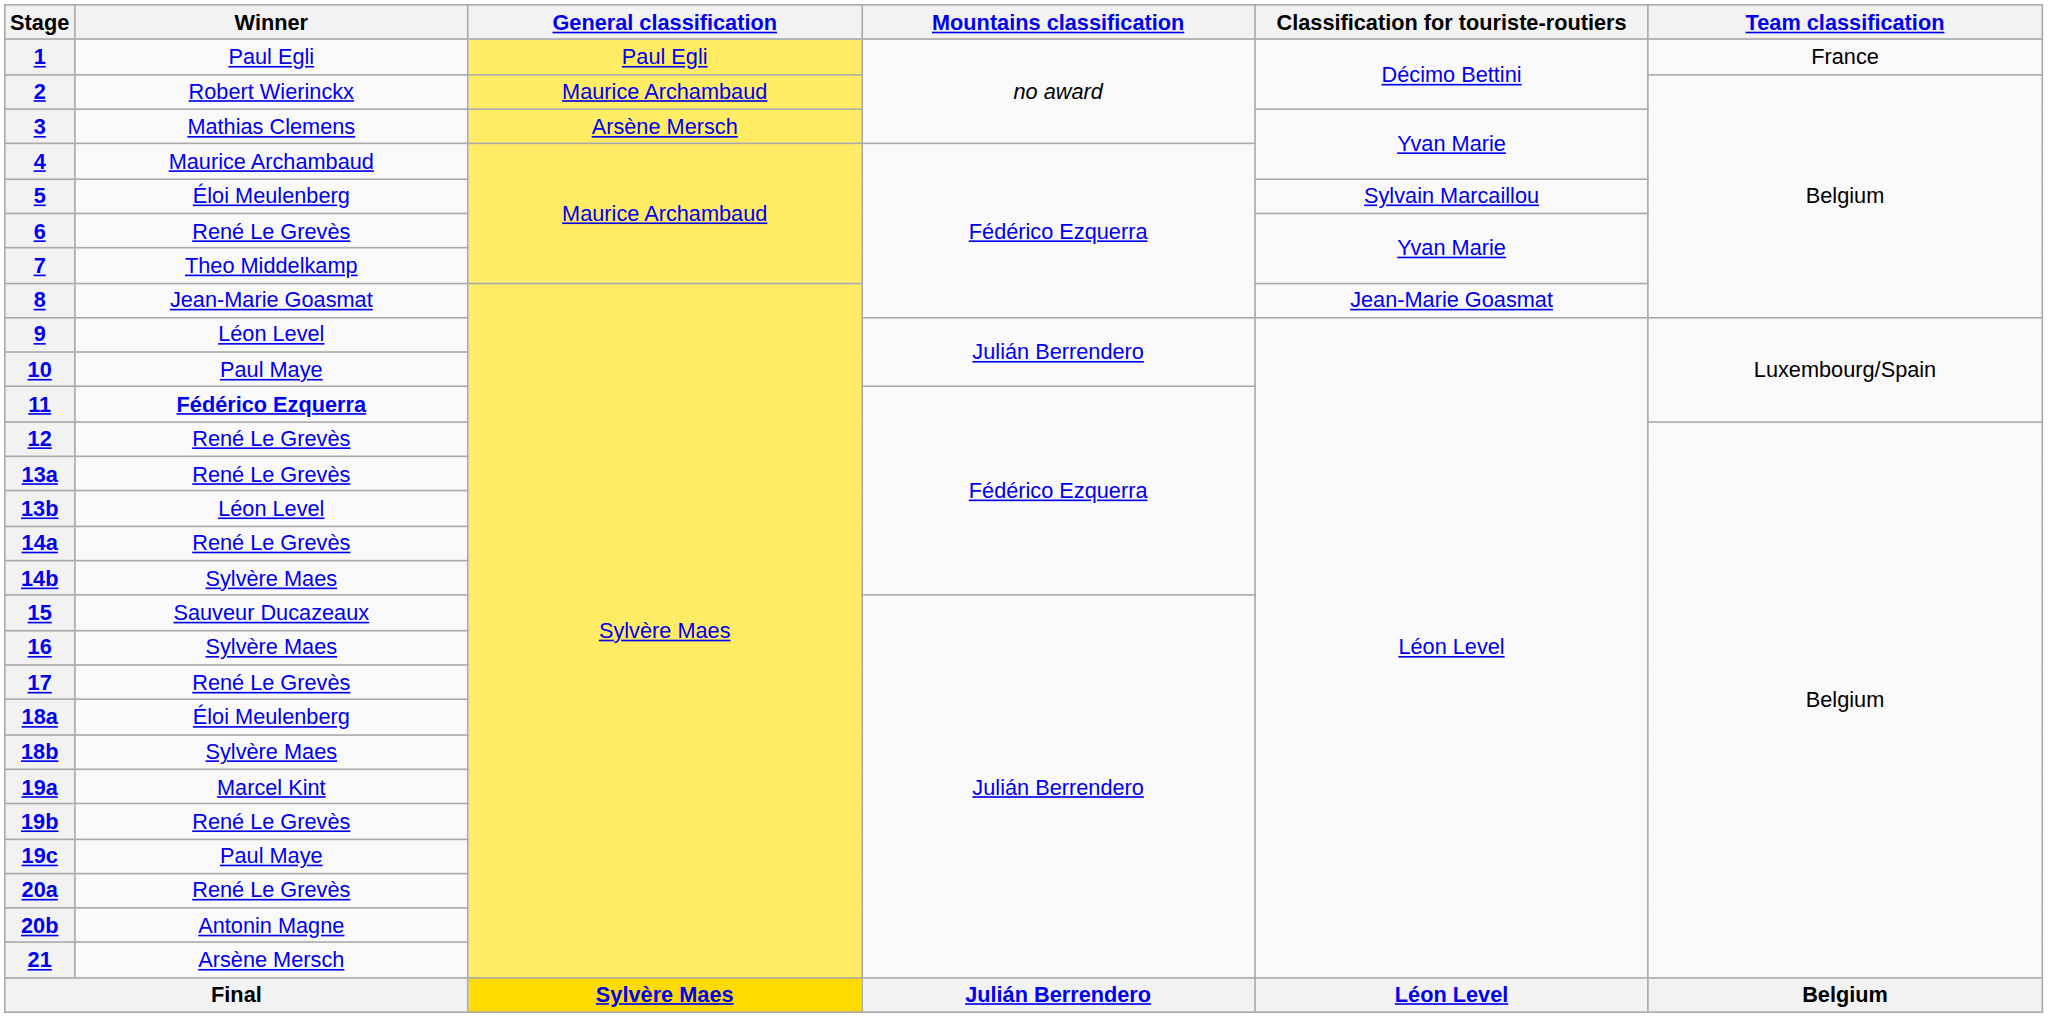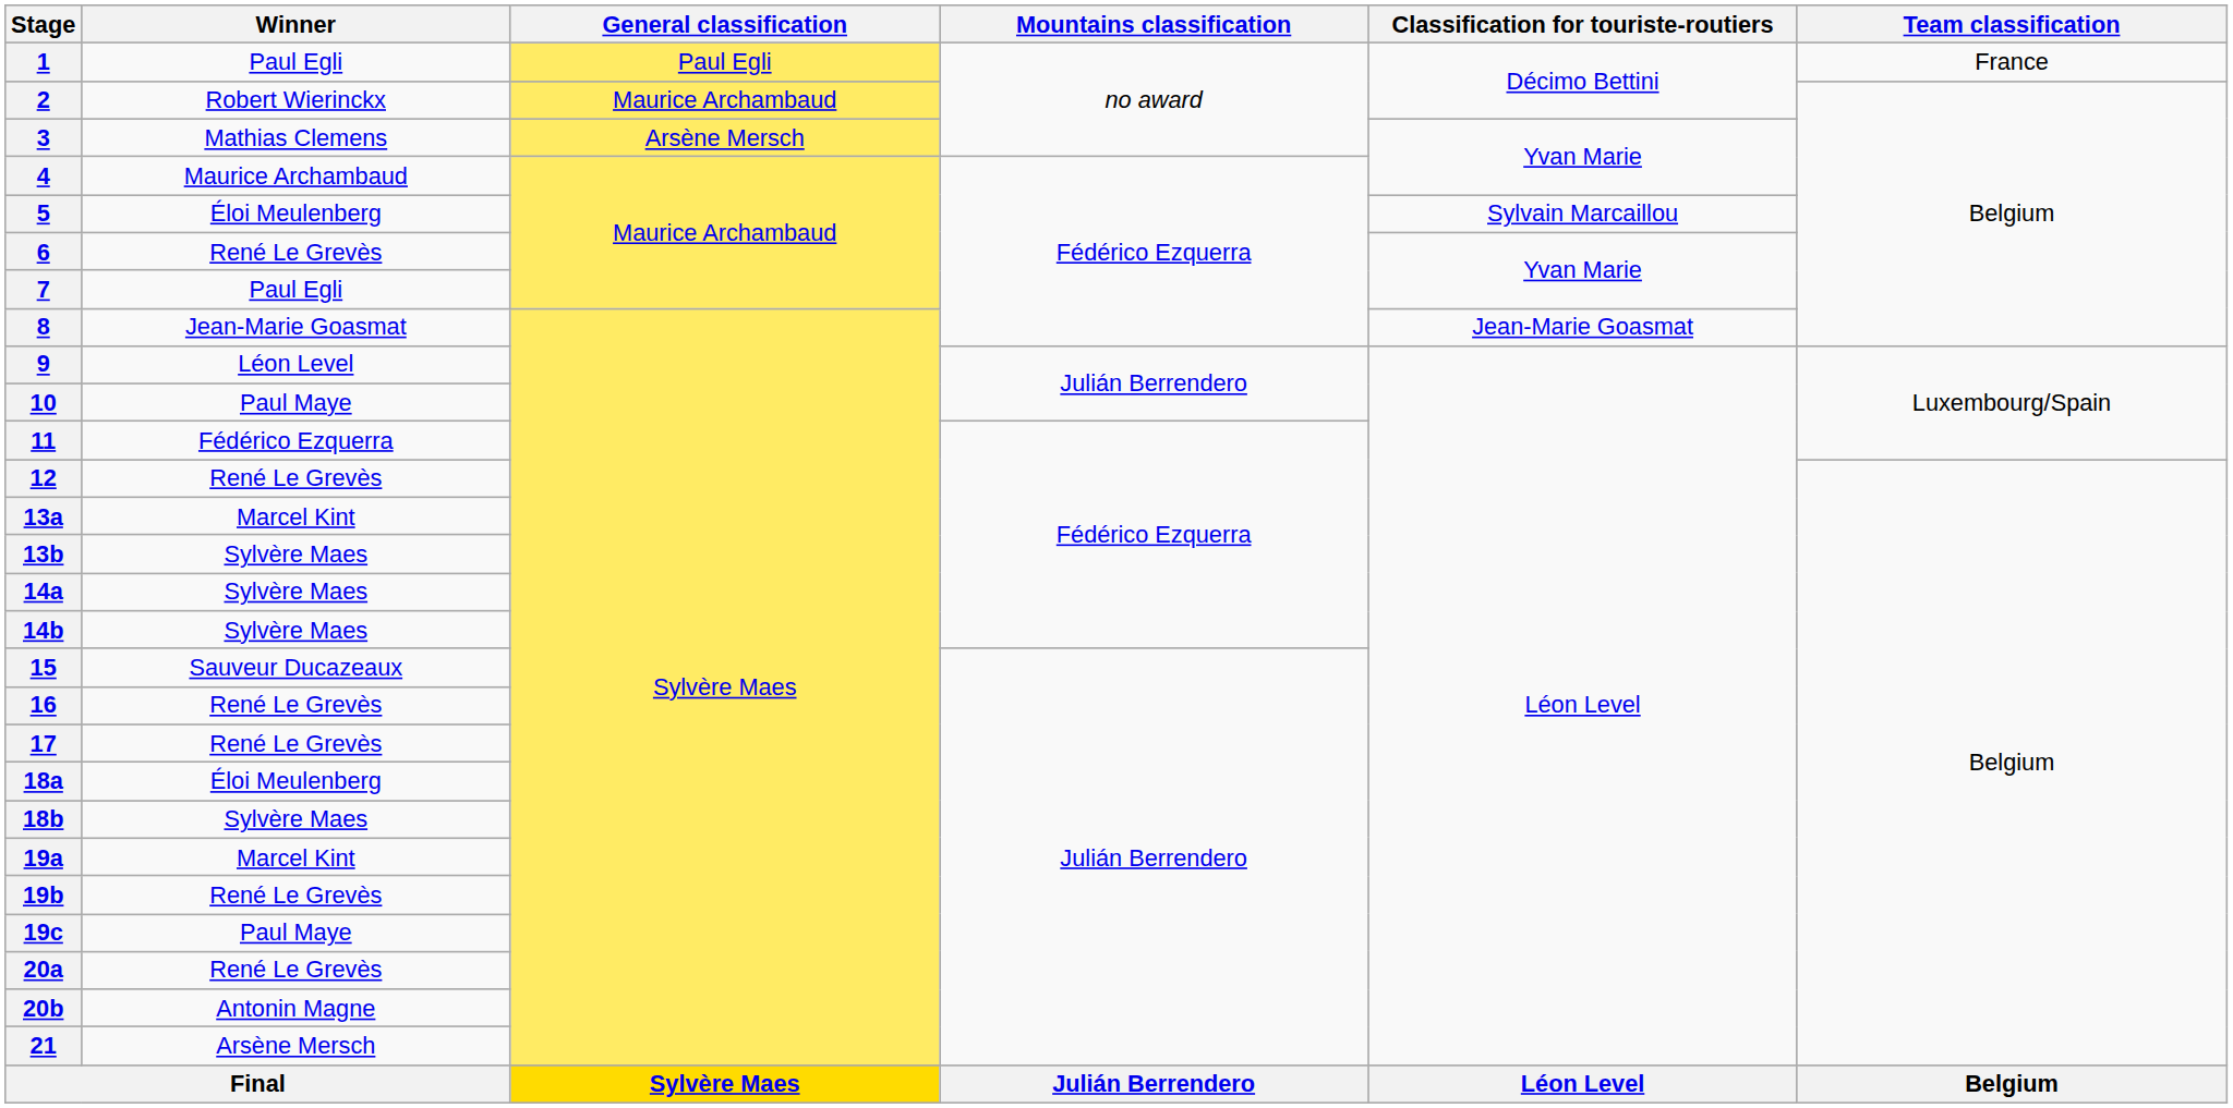 <table class="wikitable" style="text-align:center; font-size:smaller; clear:both;">
 <tr>
 <th scope="col" style="width:1%;">Stage</th>
 <th scope="col" style="width:19%;">Winner</th>
 <th scope="col" style="width:19%;"><a href='#'>General classification</a><br></th>
 <th scope="col" style="width:19%;"><a href='#'>Mountains classification</a></th>
 <th scope="col" style="width:19%;">Classification for touriste-routiers</th>
 <th scope="col" style="width:19%;"><a href='#'>Team classification</a></th>
 </tr>
 <tr>
 <th scope="row"><a href='#'>1</a></th>
 <td><a href='#'>Paul Egli</a></td>
 <td style="background:#FFEB64;"><a href='#'>Paul Egli</a></td>
 <td rowspan="3"><em>no award</em></td>
 <td rowspan="2"><a href='#'>Décimo Bettini</a></td>
 <td>France</td>
 </tr>
 <tr>
 <th scope="row"><a href='#'>2</a></th>
 <td><a href='#'>Robert Wierinckx</a></td>
 <td style="background:#FFEB64;"><a href='#'>Maurice Archambaud</a></td>
 <td rowspan="7">Belgium</td>
 </tr>
 <tr>
 <th scope="row"><a href='#'>3</a></th>
 <td><a href='#'>Mathias Clemens</a></td>
 <td style="background:#FFEB64;"><a href='#'>Arsène Mersch</a></td>
 <td rowspan="2"><a href='#'>Yvan Marie</a></td>
 </tr>
 <tr>
 <th scope="row"><a href='#'>4</a></th>
 <td><a href='#'>Maurice Archambaud</a></td>
 <td style="background:#FFEB64;" rowspan="4"><a href='#'>Maurice Archambaud</a></td>
 <td rowspan="5"><a href='#'>Fédérico Ezquerra</a></td>
 </tr>
 <tr>
 <th scope="row"><a href='#'>5</a></th>
 <td><a href='#'>Éloi Meulenberg</a></td>
 <td><a href='#'>Sylvain Marcaillou</a></td>
 </tr>
 <tr>
 <th scope="row"><a href='#'>6</a></th>
 <td><a href='#'>René Le Grevès</a></td>
 <td rowspan="2"><a href='#'>Yvan Marie</a></td>
 </tr>
 <tr>
 <th scope="row"><a href='#'>7</a></th>
-<td><a href='#'>Theo Middelkamp</a></td>
+<td><a href='#'>Paul Egli</a></td>
 </tr>
 <tr>
 <th scope="row"><a href='#'>8</a></th>
 <td><a href='#'>Jean-Marie Goasmat</a></td>
 <td style="background:#FFEB64;" rowspan="20"><a href='#'>Sylvère Maes</a></td>
 <td><a href='#'>Jean-Marie Goasmat</a></td>
 </tr>
 <tr>
 <th scope="row"><a href='#'>9</a></th>
 <td><a href='#'>Léon Level</a></td>
 <td rowspan="2"><a href='#'>Julián Berrendero</a></td>
 <td rowspan="19"><a href='#'>Léon Level</a></td>
 <td rowspan="3">Luxembourg/Spain</td>
 </tr>
 <tr>
 <th scope="row"><a href='#'>10</a></th>
 <td><a href='#'>Paul Maye</a></td>
 </tr>
 <tr>
 <th scope="row"><a href='#'>11</a></th>
-<td><strong><a href='#'>Fédérico Ezquerra</a></strong></td>
+<td><a href='#'>Fédérico Ezquerra</a></td>
 <td rowspan="6"><a href='#'>Fédérico Ezquerra</a></td>
 </tr>
 <tr>
 <th scope="row"><a href='#'>12</a></th>
 <td><a href='#'>René Le Grevès</a></td>
 <td rowspan="16">Belgium</td>
 </tr>
 <tr>
 <th scope="row"><a href='#'>13a</a></th>
-<td><a href='#'>René Le Grevès</a></td>
+<td><a href='#'>Marcel Kint</a></td>
 </tr>
 <tr>
 <th scope="row"><a href='#'>13b</a></th>
-<td><a href='#'>Léon Level</a></td>
+<td><a href='#'>Sylvère Maes</a></td>
 </tr>
 <tr>
 <th scope="row"><a href='#'>14a</a></th>
-<td><a href='#'>René Le Grevès</a></td>
+<td><a href='#'>Sylvère Maes</a></td>
 </tr>
 <tr>
 <th scope="row"><a href='#'>14b</a></th>
 <td><a href='#'>Sylvère Maes</a></td>
 </tr>
 <tr>
 <th scope="row"><a href='#'>15</a></th>
 <td><a href='#'>Sauveur Ducazeaux</a></td>
 <td rowspan="11"><a href='#'>Julián Berrendero</a></td>
 </tr>
 <tr>
 <th scope="row"><a href='#'>16</a></th>
-<td><a href='#'>Sylvère Maes</a></td>
+<td><a href='#'>René Le Grevès</a></td>
 </tr>
 <tr>
 <th scope="row"><a href='#'>17</a></th>
 <td><a href='#'>René Le Grevès</a></td>
 </tr>
 <tr>
 <th scope="row"><a href='#'>18a</a></th>
 <td><a href='#'>Éloi Meulenberg</a></td>
 </tr>
 <tr>
 <th scope="row"><a href='#'>18b</a></th>
 <td><a href='#'>Sylvère Maes</a></td>
 </tr>
 <tr>
 <th scope="row"><a href='#'>19a</a></th>
 <td><a href='#'>Marcel Kint</a></td>
 </tr>
 <tr>
 <th scope="row"><a href='#'>19b</a></th>
 <td><a href='#'>René Le Grevès</a></td>
 </tr>
 <tr>
 <th scope="row"><a href='#'>19c</a></th>
 <td><a href='#'>Paul Maye</a></td>
 </tr>
 <tr>
 <th scope="row"><a href='#'>20a</a></th>
 <td><a href='#'>René Le Grevès</a></td>
 </tr>
 <tr>
 <th scope="row"><a href='#'>20b</a></th>
 <td><a href='#'>Antonin Magne</a></td>
 </tr>
 <tr>
 <th scope="row"><a href='#'>21</a></th>
 <td><a href='#'>Arsène Mersch</a></td>
 </tr>
 <tr>
 <th colspan="2">Final</th>
 <th style="background:#FFDB00;"><a href='#'>Sylvère Maes</a></th>
 <th><a href='#'>Julián Berrendero</a></th>
 <th><a href='#'>Léon Level</a></th>
 <th>Belgium</th>
 </tr>
 </table>
